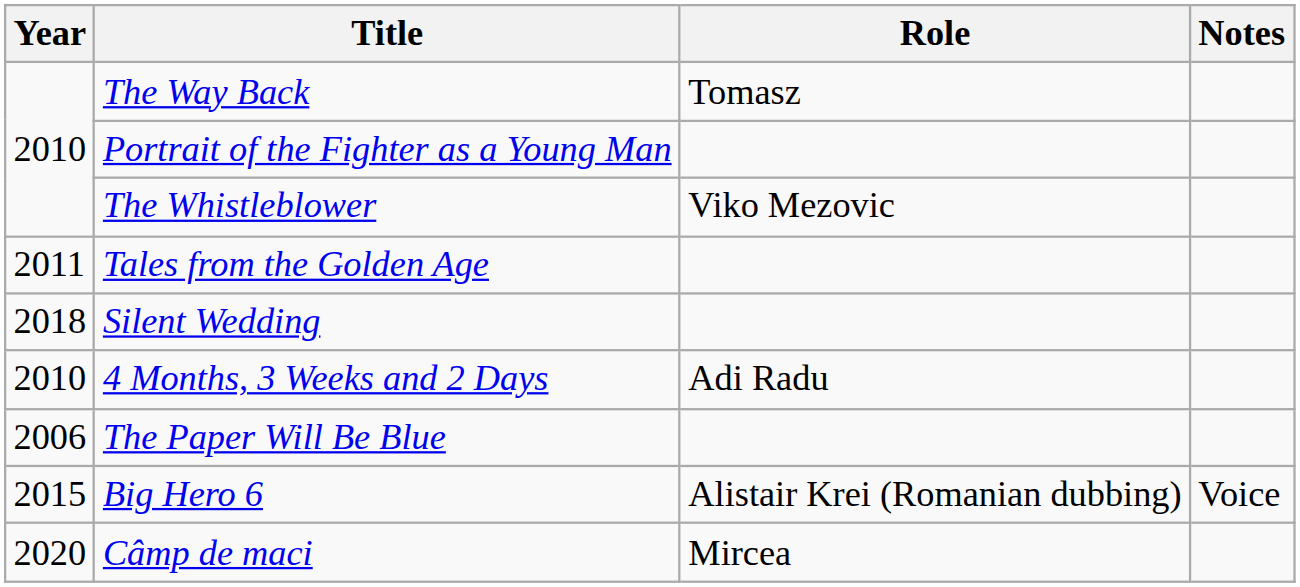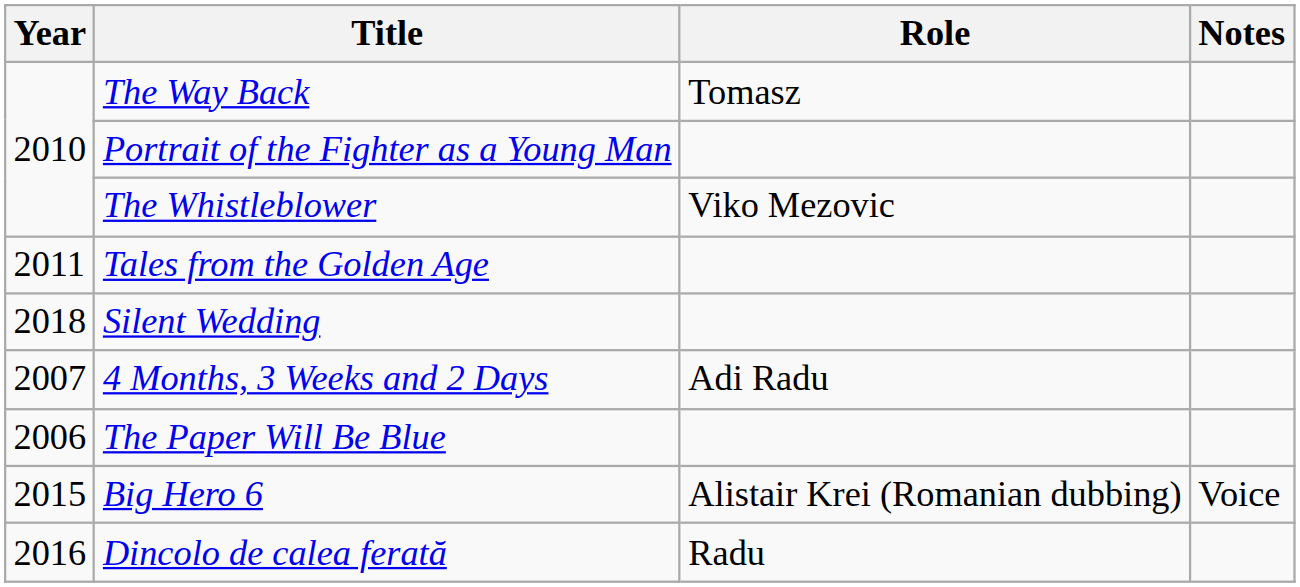 <table class="wikitable sortable">
 <tr>
 <th>Year</th>
 <th>Title</th>
 <th>Role</th>
 <th class="unsortable">Notes</th>
 </tr>
 <tr>
 <td rowspan=3>2010</td>
 <td><em><a href='#'>The Way Back</a></em></td>
 <td>Tomasz</td>
 <td></td>
 </tr>
 <tr>
 <td><em><a href='#'>Portrait of the Fighter as a Young Man</a></em></td>
 <td></td>
 <td></td>
 </tr>
 <tr>
 <td><em><a href='#'>The Whistleblower</a></em></td>
 <td>Viko Mezovic</td>
 <td></td>
 </tr>
 <tr>
 <td>2011</td>
 <td><em><a href='#'>Tales from the Golden Age</a></em></td>
 <td></td>
 <td></td>
 </tr>
 <tr>
 <td>2018</td>
 <td><em><a href='#'>Silent Wedding</a></em></td>
 <td></td>
 <td></td>
 </tr>
 <tr>
-<td>2010</td>
+<td>2007</td>
 <td><em><a href='#'>4 Months, 3 Weeks and 2 Days</a></em></td>
 <td>Adi Radu</td>
 <td></td>
 </tr>
 <tr>
 <td>2006</td>
 <td><em><a href='#'>The Paper Will Be Blue</a></em></td>
 <td></td>
 <td></td>
 </tr>
 <tr>
 <td>2015</td>
 <td><em><a href='#'>Big Hero 6</a></em></td>
 <td>Alistair Krei (Romanian dubbing)</td>
 <td>Voice</td>
 </tr>
 <tr>
-<td>2020</td>
-<td><em><a href='#'>Câmp de maci</a></em></td>
-<td>Mircea</td>
+<td>2016</td>
+<td><em><a href='#'>Dincolo de calea ferată</a></em></td>
+<td>Radu</td>
 <td></td>
 </tr>
 </table>
